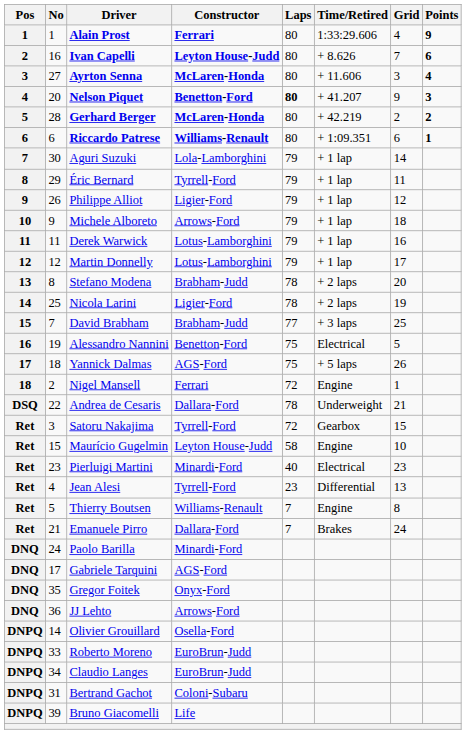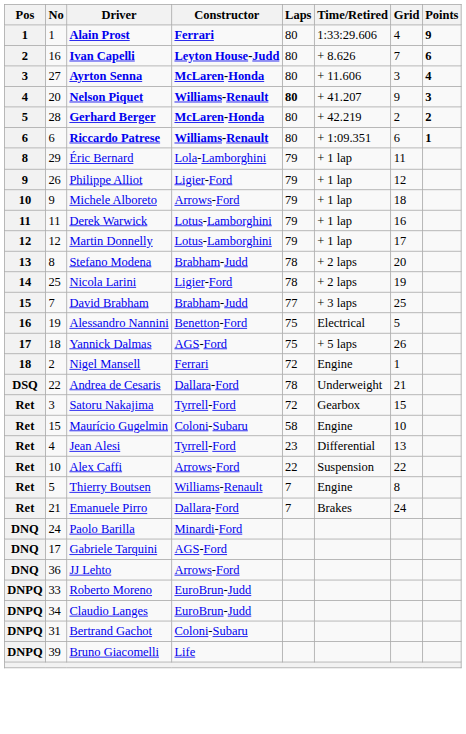 <table class="wikitable" style="font-size: 95%;">
 <tr>
 <th>Pos</th>
 <th>No</th>
 <th>Driver</th>
 <th>Constructor</th>
 <th>Laps</th>
 <th>Time/Retired</th>
 <th>Grid</th>
 <th>Points</th>
 </tr>
 <tr>
 <th>1</th>
 <td>1</td>
 <td> <strong><a href='#'>Alain Prost</a></strong></td>
 <td><strong><a href='#'>Ferrari</a></strong></td>
 <td>80</td>
 <td>1:33:29.606</td>
 <td>4</td>
 <td><strong>9</strong></td>
 </tr>
 <tr>
 <th>2</th>
 <td>16</td>
 <td> <strong><a href='#'>Ivan Capelli</a></strong></td>
 <td><strong><a href='#'>Leyton House</a>-<a href='#'>Judd</a></strong></td>
 <td>80</td>
 <td>+ 8.626</td>
 <td>7</td>
 <td><strong>6</strong></td>
 </tr>
 <tr>
 <th>3</th>
 <td>27</td>
 <td> <strong><a href='#'>Ayrton Senna</a></strong></td>
 <td><strong><a href='#'>McLaren</a>-<a href='#'>Honda</a></strong></td>
 <td>80</td>
 <td>+ 11.606</td>
 <td>3</td>
 <td><strong>4</strong></td>
 </tr>
 <tr>
 <th>4</th>
 <td>20</td>
 <td> <strong><a href='#'>Nelson Piquet</a></strong></td>
-<td><strong><a href='#'>Benetton</a>-<a href='#'>Ford</a></strong></td>
+<td><strong><a href='#'>Williams</a>-<a href='#'>Renault</a></strong></td>
 <td><strong>80</strong></td>
 <td>+ 41.207</td>
 <td>9</td>
 <td><strong>3</strong></td>
 </tr>
 <tr>
 <th>5</th>
 <td>28</td>
 <td> <strong><a href='#'>Gerhard Berger</a></strong></td>
 <td><strong><a href='#'>McLaren</a>-<a href='#'>Honda</a></strong></td>
 <td>80</td>
 <td>+ 42.219</td>
 <td>2</td>
 <td><strong>2</strong></td>
 </tr>
 <tr>
 <th>6</th>
 <td>6</td>
 <td> <strong><a href='#'>Riccardo Patrese</a></strong></td>
 <td><strong><a href='#'>Williams</a>-<a href='#'>Renault</a></strong></td>
 <td>80</td>
 <td>+ 1:09.351</td>
 <td>6</td>
 <td><strong>1</strong></td>
 </tr>
 <tr>
-<th>7</th>
-<td>30</td>
-<td> <a href='#'>Aguri Suzuki</a></td>
-<td><a href='#'>Lola</a>-<a href='#'>Lamborghini</a></td>
-<td>79</td>
-<td>+ 1 lap</td>
-<td>14</td>
-<td></td>
-</tr>
-<tr>
 <th>8</th>
 <td>29</td>
 <td> <a href='#'>Éric Bernard</a></td>
-<td><a href='#'>Tyrrell</a>-<a href='#'>Ford</a></td>
+<td><a href='#'>Lola</a>-<a href='#'>Lamborghini</a></td>
 <td>79</td>
 <td>+ 1 lap</td>
 <td>11</td>
 <td></td>
 </tr>
 <tr>
 <th>9</th>
 <td>26</td>
 <td> <a href='#'>Philippe Alliot</a></td>
 <td><a href='#'>Ligier</a>-<a href='#'>Ford</a></td>
 <td>79</td>
 <td>+ 1 lap</td>
 <td>12</td>
 <td></td>
 </tr>
 <tr>
 <th>10</th>
 <td>9</td>
 <td> <a href='#'>Michele Alboreto</a></td>
 <td><a href='#'>Arrows</a>-<a href='#'>Ford</a></td>
 <td>79</td>
 <td>+ 1 lap</td>
 <td>18</td>
 <td></td>
 </tr>
 <tr>
 <th>11</th>
 <td>11</td>
 <td> <a href='#'>Derek Warwick</a></td>
 <td><a href='#'>Lotus</a>-<a href='#'>Lamborghini</a></td>
 <td>79</td>
 <td>+ 1 lap</td>
 <td>16</td>
 <td></td>
 </tr>
 <tr>
 <th>12</th>
 <td>12</td>
 <td> <a href='#'>Martin Donnelly</a></td>
 <td><a href='#'>Lotus</a>-<a href='#'>Lamborghini</a></td>
 <td>79</td>
 <td>+ 1 lap</td>
 <td>17</td>
 <td></td>
 </tr>
 <tr>
 <th>13</th>
 <td>8</td>
 <td> <a href='#'>Stefano Modena</a></td>
 <td><a href='#'>Brabham</a>-<a href='#'>Judd</a></td>
 <td>78</td>
 <td>+ 2 laps</td>
 <td>20</td>
 <td></td>
 </tr>
 <tr>
 <th>14</th>
 <td>25</td>
 <td> <a href='#'>Nicola Larini</a></td>
 <td><a href='#'>Ligier</a>-<a href='#'>Ford</a></td>
 <td>78</td>
 <td>+ 2 laps</td>
 <td>19</td>
 <td></td>
 </tr>
 <tr>
 <th>15</th>
 <td>7</td>
 <td> <a href='#'>David Brabham</a></td>
 <td><a href='#'>Brabham</a>-<a href='#'>Judd</a></td>
 <td>77</td>
 <td>+ 3 laps</td>
 <td>25</td>
 <td></td>
 </tr>
 <tr>
 <th>16</th>
 <td>19</td>
 <td> <a href='#'>Alessandro Nannini</a></td>
 <td><a href='#'>Benetton</a>-<a href='#'>Ford</a></td>
 <td>75</td>
 <td>Electrical</td>
 <td>5</td>
 <td></td>
 </tr>
 <tr>
 <th>17</th>
 <td>18</td>
 <td> <a href='#'>Yannick Dalmas</a></td>
 <td><a href='#'>AGS</a>-<a href='#'>Ford</a></td>
 <td>75</td>
 <td>+ 5 laps</td>
 <td>26</td>
 <td></td>
 </tr>
 <tr>
 <th>18</th>
 <td>2</td>
 <td> <a href='#'>Nigel Mansell</a></td>
 <td><a href='#'>Ferrari</a></td>
 <td>72</td>
 <td>Engine</td>
 <td>1</td>
 <td></td>
 </tr>
 <tr>
 <th>DSQ</th>
 <td>22</td>
 <td> <a href='#'>Andrea de Cesaris</a></td>
 <td><a href='#'>Dallara</a>-<a href='#'>Ford</a></td>
 <td>78</td>
 <td>Underweight</td>
 <td>21</td>
 <td></td>
 </tr>
 <tr>
 <th>Ret</th>
 <td>3</td>
 <td> <a href='#'>Satoru Nakajima</a></td>
 <td><a href='#'>Tyrrell</a>-<a href='#'>Ford</a></td>
 <td>72</td>
 <td>Gearbox</td>
 <td>15</td>
 <td></td>
 </tr>
 <tr>
 <th>Ret</th>
 <td>15</td>
 <td> <a href='#'>Maurício Gugelmin</a></td>
-<td><a href='#'>Leyton House</a>-<a href='#'>Judd</a></td>
+<td><a href='#'>Coloni</a>-<a href='#'>Subaru</a></td>
 <td>58</td>
 <td>Engine</td>
 <td>10</td>
-<td></td>
-</tr>
-<tr>
-<th>Ret</th>
-<td>23</td>
-<td> <a href='#'>Pierluigi Martini</a></td>
-<td><a href='#'>Minardi</a>-<a href='#'>Ford</a></td>
-<td>40</td>
-<td>Electrical</td>
-<td>23</td>
 <td></td>
 </tr>
 <tr>
 <th>Ret</th>
 <td>4</td>
 <td> <a href='#'>Jean Alesi</a></td>
 <td><a href='#'>Tyrrell</a>-<a href='#'>Ford</a></td>
 <td>23</td>
 <td>Differential</td>
 <td>13</td>
+<td></td>
+</tr>
+<tr>
+<th>Ret</th>
+<td>10</td>
+<td> <a href='#'>Alex Caffi</a></td>
+<td><a href='#'>Arrows</a>-<a href='#'>Ford</a></td>
+<td>22</td>
+<td>Suspension</td>
+<td>22</td>
 <td></td>
 </tr>
 <tr>
 <th>Ret</th>
 <td>5</td>
 <td> <a href='#'>Thierry Boutsen</a></td>
 <td><a href='#'>Williams</a>-<a href='#'>Renault</a></td>
 <td>7</td>
 <td>Engine</td>
 <td>8</td>
 <td></td>
 </tr>
 <tr>
 <th>Ret</th>
 <td>21</td>
 <td> <a href='#'>Emanuele Pirro</a></td>
 <td><a href='#'>Dallara</a>-<a href='#'>Ford</a></td>
 <td>7</td>
 <td>Brakes</td>
 <td>24</td>
 <td></td>
 </tr>
 <tr>
 <th>DNQ</th>
 <td>24</td>
 <td> <a href='#'>Paolo Barilla</a></td>
 <td><a href='#'>Minardi</a>-<a href='#'>Ford</a></td>
 <td></td>
 <td></td>
 <td></td>
 <td></td>
 </tr>
 <tr>
 <th>DNQ</th>
 <td>17</td>
 <td> <a href='#'>Gabriele Tarquini</a></td>
 <td><a href='#'>AGS</a>-<a href='#'>Ford</a></td>
 <td></td>
 <td></td>
 <td></td>
 <td></td>
 </tr>
 <tr>
 <th>DNQ</th>
-<td>35</td>
-<td> <a href='#'>Gregor Foitek</a></td>
-<td><a href='#'>Onyx</a>-<a href='#'>Ford</a></td>
-<td></td>
-<td></td>
-<td></td>
-<td></td>
-</tr>
-<tr>
-<th>DNQ</th>
 <td>36</td>
 <td> <a href='#'>JJ Lehto</a></td>
 <td><a href='#'>Arrows</a>-<a href='#'>Ford</a></td>
-<td></td>
-<td></td>
-<td></td>
-<td></td>
-</tr>
-<tr>
-<th>DNPQ</th>
-<td>14</td>
-<td> <a href='#'>Olivier Grouillard</a></td>
-<td><a href='#'>Osella</a>-<a href='#'>Ford</a></td>
 <td></td>
 <td></td>
 <td></td>
 <td></td>
 </tr>
 <tr>
 <th>DNPQ</th>
 <td>33</td>
 <td> <a href='#'>Roberto Moreno</a></td>
 <td><a href='#'>EuroBrun</a>-<a href='#'>Judd</a></td>
 <td></td>
 <td></td>
 <td></td>
 <td></td>
 </tr>
 <tr>
 <th>DNPQ</th>
 <td>34</td>
 <td> <a href='#'>Claudio Langes</a></td>
 <td><a href='#'>EuroBrun</a>-<a href='#'>Judd</a></td>
 <td></td>
 <td></td>
 <td></td>
 <td></td>
 </tr>
 <tr>
 <th>DNPQ</th>
 <td>31</td>
 <td> <a href='#'>Bertrand Gachot</a></td>
 <td><a href='#'>Coloni</a>-<a href='#'>Subaru</a></td>
 <td></td>
 <td></td>
 <td></td>
 <td></td>
 </tr>
 <tr>
 <th>DNPQ</th>
 <td>39</td>
 <td> <a href='#'>Bruno Giacomelli</a></td>
 <td><a href='#'>Life</a></td>
 <td></td>
 <td></td>
 <td></td>
 <td></td>
 </tr>
 <tr>
 <th colspan="8"></th>
 </tr>
 </table>
